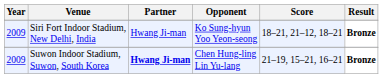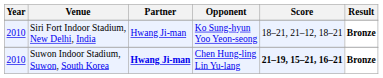 <table class="sortable wikitable" style="font-size: 90%;">
 <tr>
 <th>Year</th>
 <th>Venue</th>
 <th>Partner</th>
 <th>Opponent</th>
 <th>Score</th>
 <th>Result</th>
 </tr>
 <tr>
 </tr>
 <tr style="background:#ECF2FF">
-<td align="center"><a href='#'>2009</a></td>
+<td align="center"><a href='#'>2010</a></td>
 <td align="left">Siri Fort Indoor Stadium,<br><a href='#'>New Delhi</a>, <a href='#'>India</a></td>
 <td align="left"> <a href='#'>Hwang Ji-man</a></td>
 <td align="left"> <a href='#'>Ko Sung-hyun</a> <br>  <a href='#'>Yoo Yeon-seong</a></td>
 <td align="left">18–21, 21–12, 18–21</td>
 <td style="text-align:left; background:white"> <strong>Bronze</strong></td>
 </tr>
 <tr>
 </tr>
 <tr style="background:#ECF2FF">
-<td align="center"><a href='#'>2009</a></td>
+<td align="center"><a href='#'>2010</a></td>
 <td align="left">Suwon Indoor Stadium,<br><a href='#'>Suwon</a>, <a href='#'>South Korea</a></td>
 <td align="left"><strong> <a href='#'>Hwang Ji-man</a></strong></td>
 <td align="left"> <a href='#'>Chen Hung-ling</a> <br>  <a href='#'>Lin Yu-lang</a></td>
-<td align="left">21–19, 15–21, 16–21</td>
+<td align="left"><strong>21–19, 15–21, 16–21</strong></td>
 <td style="text-align:left; background:white"> <strong>Bronze</strong></td>
 </tr>
 </table>
